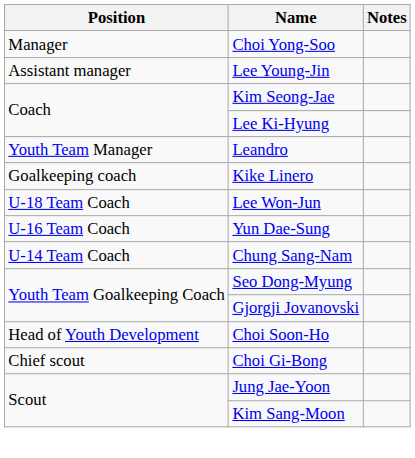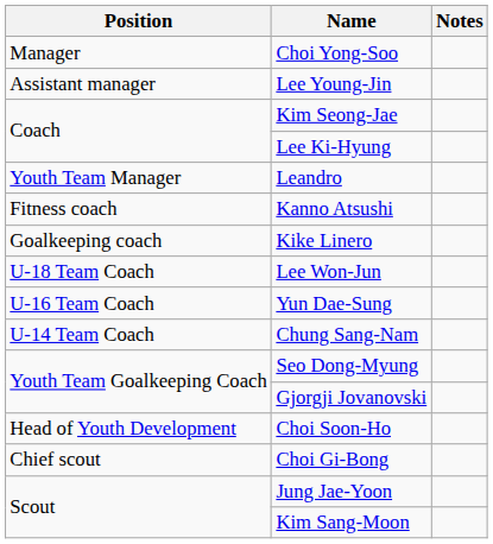 <table class="wikitable">
 <tr>
 <th>Position</th>
 <th>Name</th>
 <th>Notes</th>
 </tr>
 <tr>
 <td>Manager</td>
 <td> <a href='#'>Choi Yong-Soo</a></td>
 <td></td>
 </tr>
 <tr>
 <td>Assistant manager</td>
 <td> <a href='#'>Lee Young-Jin</a></td>
 <td></td>
 </tr>
 <tr>
 <td rowspan="2">Coach</td>
 <td> <a href='#'>Kim Seong-Jae</a></td>
 <td></td>
 </tr>
 <tr>
 <td> <a href='#'>Lee Ki-Hyung</a></td>
 <td></td>
 </tr>
 <tr>
 <td><a href='#'>Youth Team</a> Manager</td>
 <td> <a href='#'>Leandro</a></td>
+<td></td>
+</tr>
+<tr>
+<td>Fitness coach</td>
+<td> <a href='#'>Kanno Atsushi</a></td>
 <td></td>
 </tr>
 <tr>
 <td>Goalkeeping coach</td>
 <td> <a href='#'>Kike Linero</a></td>
 <td></td>
 </tr>
 <tr>
 <td><a href='#'>U-18 Team</a> Coach</td>
 <td> <a href='#'>Lee Won-Jun</a></td>
 <td></td>
 </tr>
 <tr>
 <td><a href='#'>U-16 Team</a> Coach</td>
 <td> <a href='#'>Yun Dae-Sung</a></td>
 <td></td>
 </tr>
 <tr>
 <td><a href='#'>U-14 Team</a> Coach</td>
 <td> <a href='#'>Chung Sang-Nam</a></td>
 <td></td>
 </tr>
 <tr>
 <td rowspan="2"><a href='#'>Youth Team</a> Goalkeeping Coach</td>
 <td> <a href='#'>Seo Dong-Myung</a></td>
 <td></td>
 </tr>
 <tr>
 <td> <a href='#'>Gjorgji Jovanovski</a></td>
 <td></td>
 </tr>
 <tr>
 <td>Head of <a href='#'>Youth Development</a></td>
 <td> <a href='#'>Choi Soon-Ho</a></td>
 <td></td>
 </tr>
 <tr>
 <td>Chief scout</td>
 <td> <a href='#'>Choi Gi-Bong</a></td>
 <td></td>
 </tr>
 <tr>
 <td rowspan="2">Scout</td>
 <td> <a href='#'>Jung Jae-Yoon</a></td>
 <td></td>
 </tr>
 <tr>
 <td> <a href='#'>Kim Sang-Moon</a></td>
 <td></td>
 </tr>
 </table>
